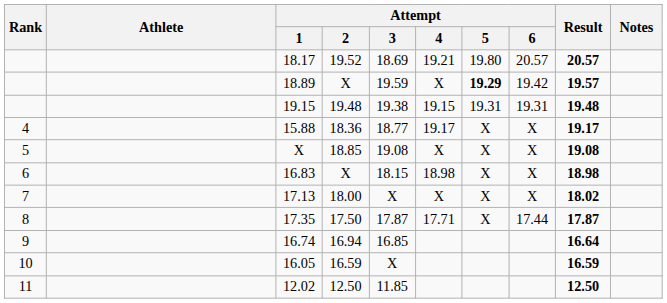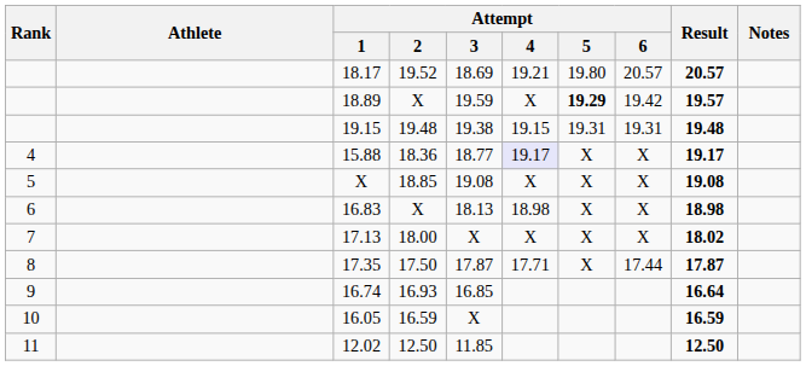 <table class="wikitable" style="text-align:center">
 <tr>
 <th rowspan=2 width=40>Rank</th>
 <th rowspan=2 width=250>Athlete</th>
 <th colspan=6>Attempt</th>
 <th rowspan=2 width=55>Result</th>
 <th rowspan=2 width=50>Notes</th>
 </tr>
 <tr>
 <th width=45>1</th>
 <th width=45>2</th>
 <th width=45>3</th>
 <th width=45>4</th>
 <th width=45>5</th>
 <th width=45>6</th>
 </tr>
 <tr>
 <td></td>
 <td align=left></td>
 <td>18.17</td>
 <td>19.52</td>
 <td>18.69</td>
 <td>19.21</td>
 <td>19.80</td>
 <td>20.57</td>
 <td><strong>20.57</strong></td>
 <td></td>
 </tr>
 <tr>
 <td></td>
 <td align=left></td>
 <td>18.89</td>
 <td>X</td>
 <td>19.59</td>
 <td>X</td>
 <td><strong>19.29</strong></td>
 <td>19.42</td>
 <td><strong>19.57</strong></td>
 <td></td>
 </tr>
 <tr>
 <td></td>
 <td align=left></td>
 <td>19.15</td>
 <td>19.48</td>
 <td>19.38</td>
 <td>19.15</td>
 <td>19.31</td>
 <td>19.31</td>
 <td><strong>19.48</strong></td>
 <td></td>
 </tr>
 <tr>
 <td>4</td>
 <td align=left></td>
 <td>15.88</td>
 <td>18.36</td>
 <td>18.77</td>
-<td>19.17</td>
+<td style="background: lavender;">19.17</td>
 <td>X</td>
 <td>X</td>
 <td><strong>19.17</strong></td>
 <td></td>
 </tr>
 <tr>
 <td>5</td>
 <td align=left></td>
 <td>X</td>
 <td>18.85</td>
 <td>19.08</td>
 <td>X</td>
 <td>X</td>
 <td>X</td>
 <td><strong>19.08</strong></td>
 <td></td>
 </tr>
 <tr>
 <td>6</td>
 <td align=left></td>
 <td>16.83</td>
 <td>X</td>
-<td>18.15</td>
+<td>18.13</td>
 <td>18.98</td>
 <td>X</td>
 <td>X</td>
 <td><strong>18.98</strong></td>
 <td></td>
 </tr>
 <tr>
 <td>7</td>
 <td align=left></td>
 <td>17.13</td>
 <td>18.00</td>
 <td>X</td>
 <td>X</td>
 <td>X</td>
 <td>X</td>
 <td><strong>18.02</strong></td>
 <td></td>
 </tr>
 <tr>
 <td>8</td>
 <td align=left></td>
 <td>17.35</td>
 <td>17.50</td>
 <td>17.87</td>
 <td>17.71</td>
 <td>X</td>
 <td>17.44</td>
 <td><strong>17.87</strong></td>
 <td></td>
 </tr>
 <tr>
 <td>9</td>
 <td align=left></td>
 <td>16.74</td>
-<td>16.94</td>
+<td>16.93</td>
 <td>16.85</td>
 <td></td>
 <td></td>
 <td></td>
 <td><strong>16.64</strong></td>
 <td></td>
 </tr>
 <tr>
 <td>10</td>
 <td align=left></td>
 <td>16.05</td>
 <td>16.59</td>
 <td>X</td>
 <td></td>
 <td></td>
 <td></td>
 <td><strong>16.59</strong></td>
 <td></td>
 </tr>
 <tr>
 <td>11</td>
 <td align=left></td>
 <td>12.02</td>
 <td>12.50</td>
 <td>11.85</td>
 <td></td>
 <td></td>
 <td></td>
 <td><strong>12.50</strong></td>
 <td></td>
 </tr>
 </table>
